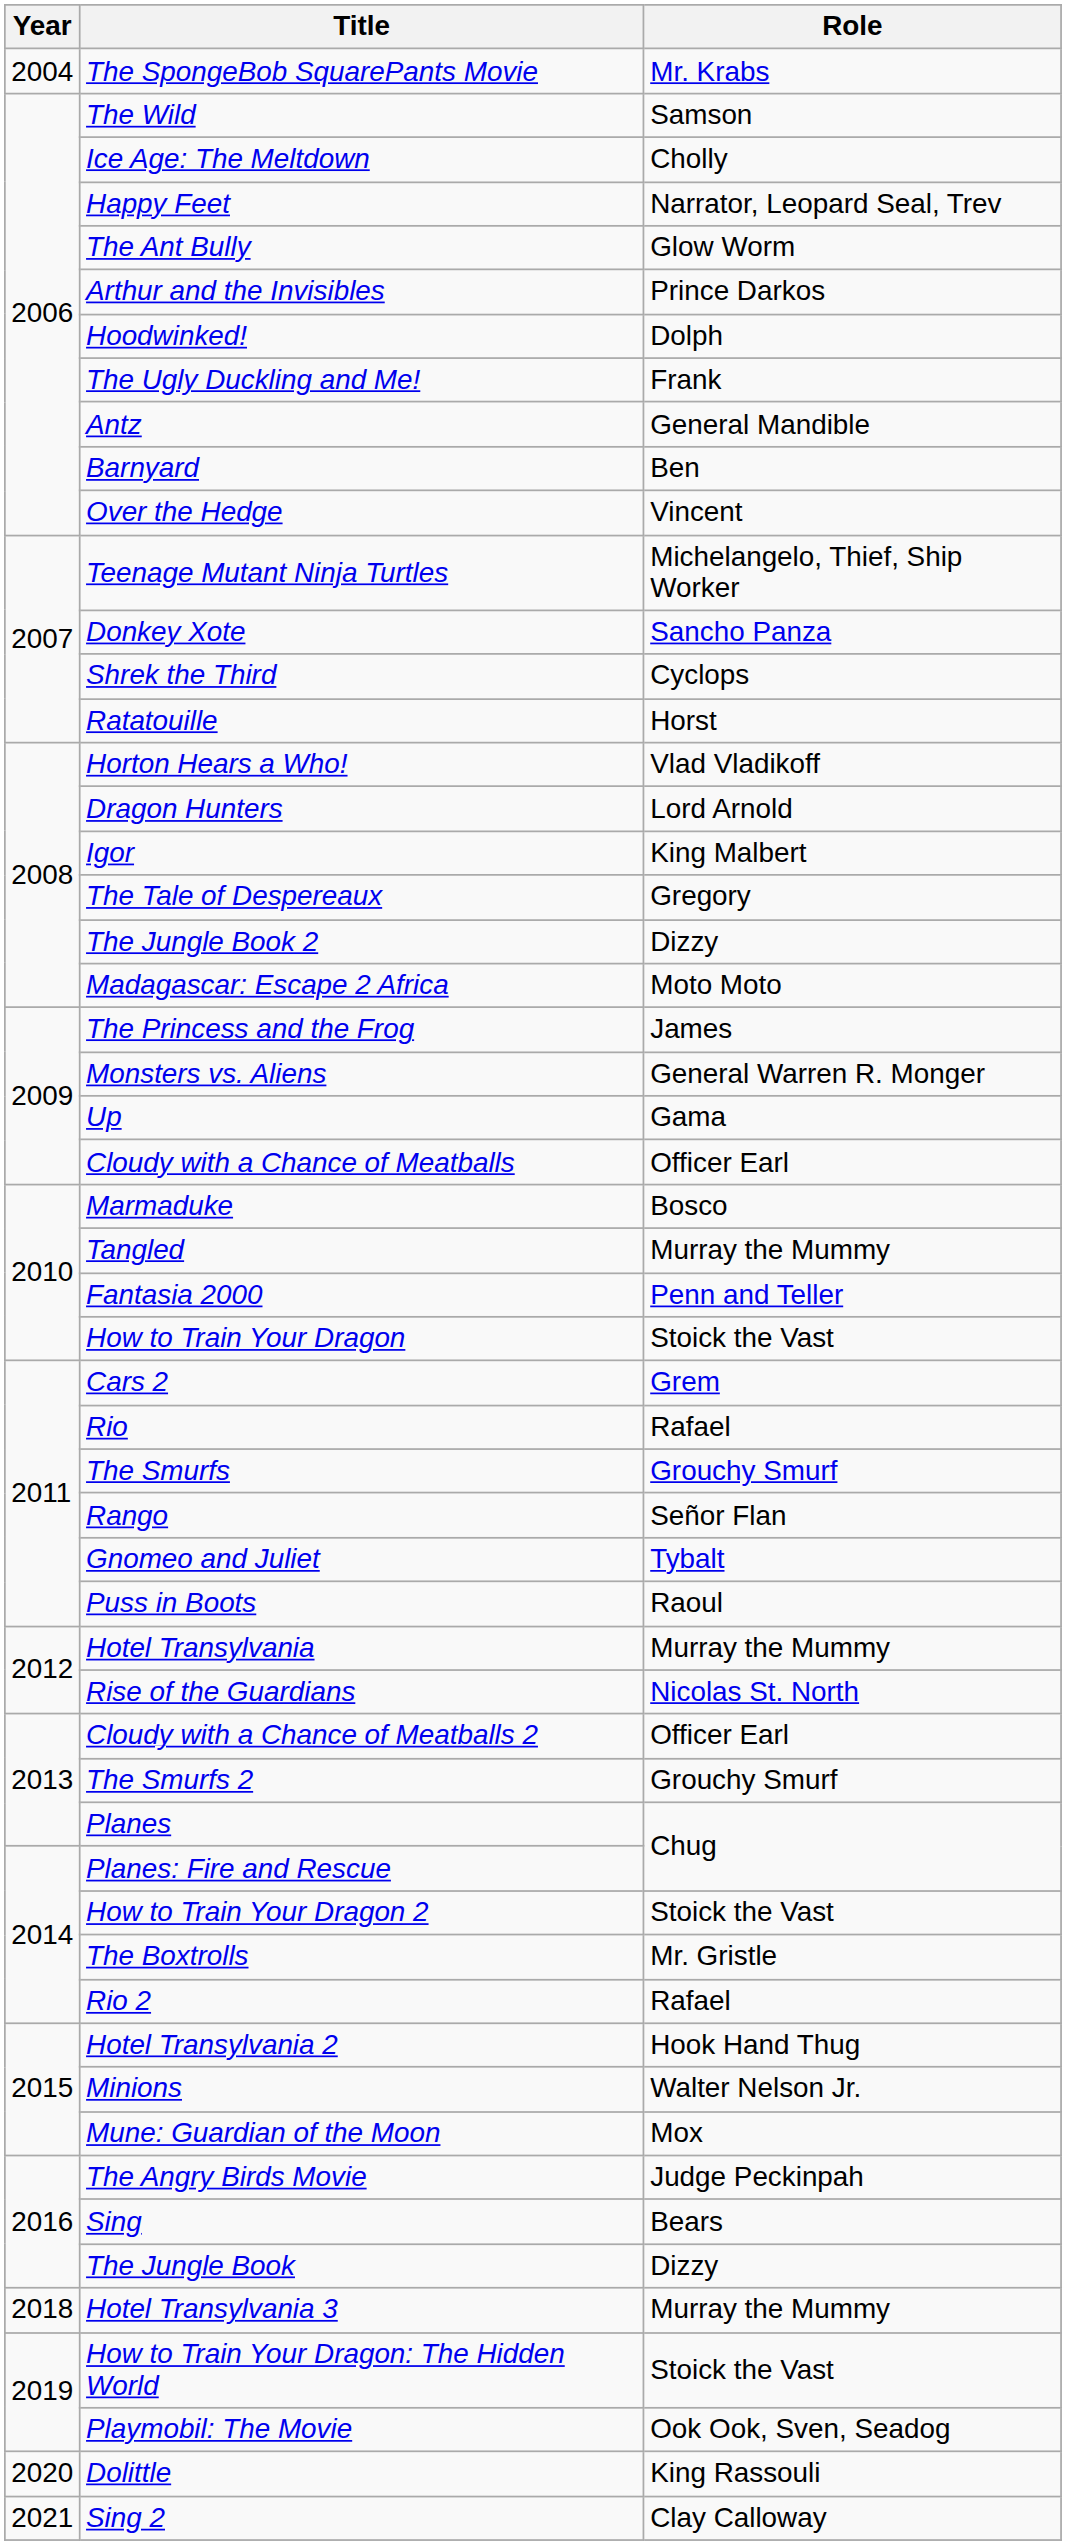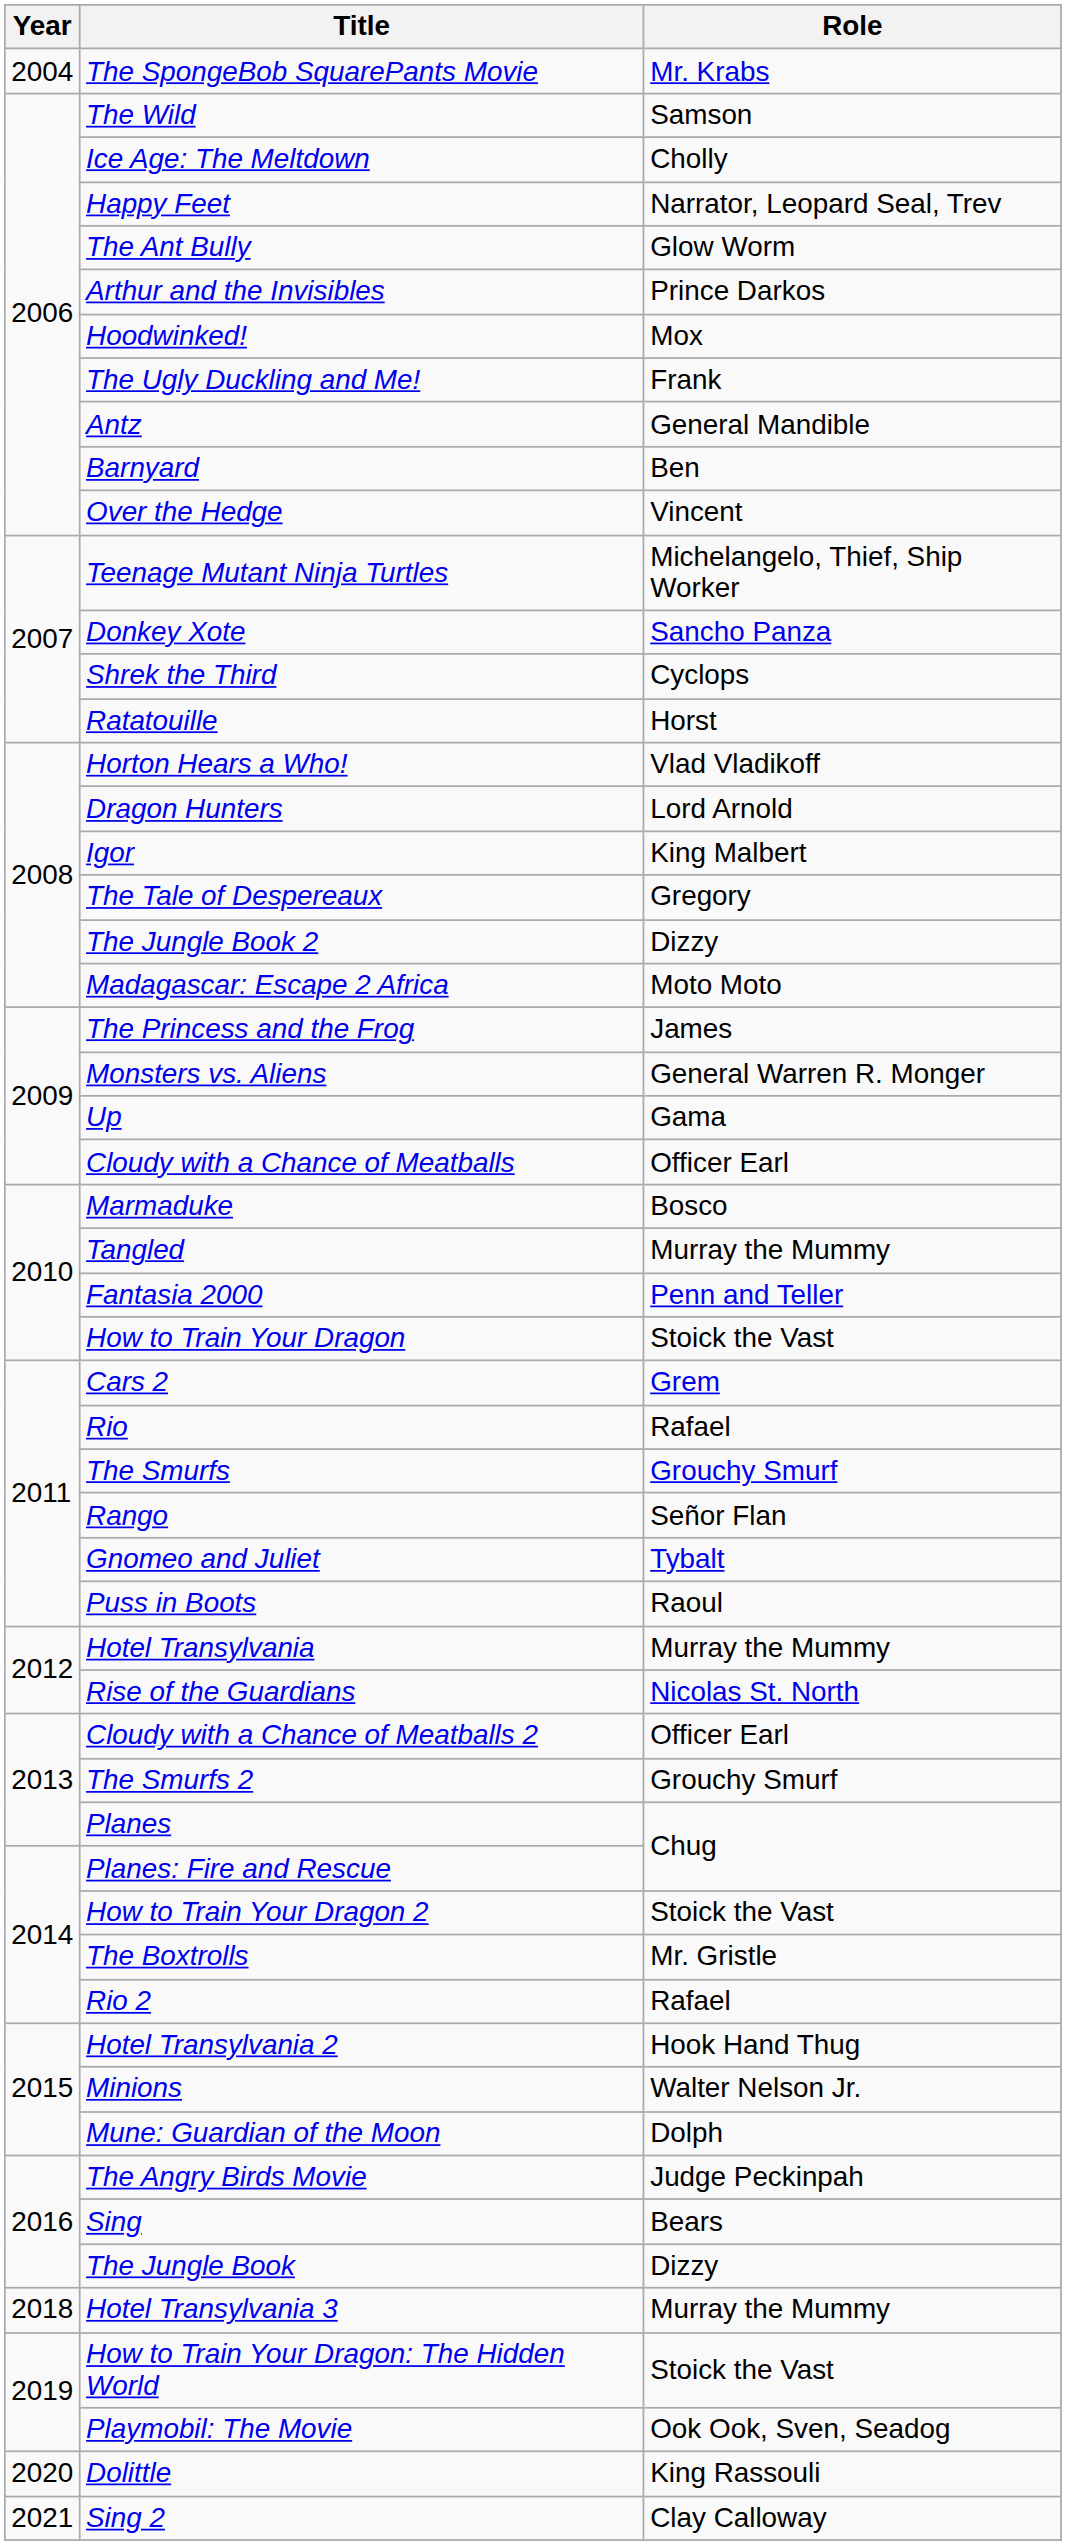 <table class="wikitable sortable">
 <tr>
 <th>Year</th>
 <th>Title</th>
 <th>Role</th>
 </tr>
 <tr>
 <td>2004</td>
 <td><em><a href='#'>The SpongeBob SquarePants Movie</a></em></td>
 <td><a href='#'>Mr. Krabs</a></td>
 </tr>
 <tr>
 <td rowspan="10">2006</td>
 <td><em><a href='#'>The Wild</a></em></td>
 <td>Samson</td>
 </tr>
 <tr>
 <td><em><a href='#'>Ice Age: The Meltdown</a></em></td>
 <td>Cholly</td>
 </tr>
 <tr>
 <td><em><a href='#'>Happy Feet</a></em></td>
 <td>Narrator, Leopard Seal, Trev</td>
 </tr>
 <tr>
 <td><em><a href='#'>The Ant Bully</a></em></td>
 <td>Glow Worm</td>
 </tr>
 <tr>
 <td><em><a href='#'>Arthur and the Invisibles</a></em></td>
 <td>Prince Darkos</td>
 </tr>
 <tr>
 <td><em><a href='#'>Hoodwinked!</a></em></td>
-<td>Dolph</td>
+<td>Mox</td>
 </tr>
 <tr>
 <td><em><a href='#'>The Ugly Duckling and Me!</a></em></td>
 <td>Frank</td>
 </tr>
 <tr>
 <td><em><a href='#'>Antz</a></em></td>
 <td>General Mandible</td>
 </tr>
 <tr>
 <td><em><a href='#'>Barnyard</a></em></td>
 <td>Ben</td>
 </tr>
 <tr>
 <td><em><a href='#'>Over the Hedge</a></em></td>
 <td>Vincent</td>
 </tr>
 <tr>
 <td rowspan=4>2007</td>
 <td><em><a href='#'>Teenage Mutant Ninja Turtles</a></em></td>
 <td>Michelangelo, Thief, Ship Worker</td>
 </tr>
 <tr>
 <td><em><a href='#'>Donkey Xote</a></em></td>
 <td><a href='#'>Sancho Panza</a></td>
 </tr>
 <tr>
 <td><em><a href='#'>Shrek the Third</a></em></td>
 <td>Cyclops</td>
 </tr>
 <tr>
 <td><em><a href='#'>Ratatouille</a></em></td>
 <td>Horst</td>
 </tr>
 <tr>
 <td rowspan="6">2008</td>
 <td><em><a href='#'>Horton Hears a Who!</a></em></td>
 <td>Vlad Vladikoff</td>
 </tr>
 <tr>
 <td><em><a href='#'>Dragon Hunters</a></em></td>
 <td>Lord Arnold</td>
 </tr>
 <tr>
 <td><em><a href='#'>Igor</a></em></td>
 <td>King Malbert</td>
 </tr>
 <tr>
 <td><em><a href='#'>The Tale of Despereaux</a></em></td>
 <td>Gregory</td>
 </tr>
 <tr>
 <td><em><a href='#'>The Jungle Book 2</a></em></td>
 <td>Dizzy</td>
 </tr>
 <tr>
 <td><em><a href='#'>Madagascar: Escape 2 Africa</a></em></td>
 <td>Moto Moto</td>
 </tr>
 <tr>
 <td rowspan=4>2009</td>
 <td><em><a href='#'>The Princess and the Frog</a></em></td>
 <td>James</td>
 </tr>
 <tr>
 <td><em><a href='#'>Monsters vs. Aliens</a></em></td>
 <td>General Warren R. Monger</td>
 </tr>
 <tr>
 <td><em><a href='#'>Up</a></em></td>
 <td>Gama</td>
 </tr>
 <tr>
 <td><em><a href='#'>Cloudy with a Chance of Meatballs</a></em></td>
 <td>Officer Earl</td>
 </tr>
 <tr>
 <td rowspan=4>2010</td>
 <td><em><a href='#'>Marmaduke</a></em></td>
 <td>Bosco</td>
 </tr>
 <tr>
 <td><em><a href='#'>Tangled</a></em></td>
 <td>Murray the Mummy</td>
 </tr>
 <tr>
 <td><em><a href='#'>Fantasia 2000</a></em></td>
 <td><a href='#'>Penn and Teller</a></td>
 </tr>
 <tr>
 <td><em><a href='#'>How to Train Your Dragon</a></em></td>
 <td>Stoick the Vast</td>
 </tr>
 <tr>
 <td rowspan=6>2011</td>
 <td><em><a href='#'>Cars 2</a></em></td>
 <td><a href='#'>Grem</a></td>
 </tr>
 <tr>
 <td><em><a href='#'>Rio</a></em></td>
 <td>Rafael</td>
 </tr>
 <tr>
 <td><em><a href='#'>The Smurfs</a></em></td>
 <td><a href='#'>Grouchy Smurf</a></td>
 </tr>
 <tr>
 <td><em><a href='#'>Rango</a></em></td>
 <td>Señor Flan</td>
 </tr>
 <tr>
 <td><em><a href='#'>Gnomeo and Juliet</a></em></td>
 <td><a href='#'>Tybalt</a></td>
 </tr>
 <tr>
 <td><em><a href='#'>Puss in Boots</a></em></td>
 <td>Raoul</td>
 </tr>
 <tr>
 <td rowspan=2>2012</td>
 <td><em><a href='#'>Hotel Transylvania</a></em></td>
 <td>Murray the Mummy</td>
 </tr>
 <tr>
 <td><em><a href='#'>Rise of the Guardians</a></em></td>
 <td><a href='#'>Nicolas St. North</a></td>
 </tr>
 <tr>
 <td rowspan=3>2013</td>
 <td><em><a href='#'>Cloudy with a Chance of Meatballs 2</a></em></td>
 <td>Officer Earl</td>
 </tr>
 <tr>
 <td><em><a href='#'>The Smurfs 2</a></em></td>
 <td>Grouchy Smurf</td>
 </tr>
 <tr>
 <td><em><a href='#'>Planes</a></em></td>
 <td rowspan=2>Chug</td>
 </tr>
 <tr>
 <td rowspan=4>2014</td>
 <td><em><a href='#'>Planes: Fire and Rescue</a></em></td>
 </tr>
 <tr>
 <td><em><a href='#'>How to Train Your Dragon 2</a></em></td>
 <td>Stoick the Vast</td>
 </tr>
 <tr>
 <td><em><a href='#'>The Boxtrolls</a></em></td>
 <td>Mr. Gristle</td>
 </tr>
 <tr>
 <td><em><a href='#'>Rio 2</a></em></td>
 <td>Rafael</td>
 </tr>
 <tr>
 <td rowspan=3>2015</td>
 <td><em><a href='#'>Hotel Transylvania 2</a></em></td>
 <td>Hook Hand Thug</td>
 </tr>
 <tr>
 <td><em><a href='#'>Minions</a></em></td>
 <td>Walter Nelson Jr.</td>
 </tr>
 <tr>
 <td><em><a href='#'>Mune: Guardian of the Moon</a></em></td>
-<td>Mox</td>
+<td>Dolph</td>
 </tr>
 <tr>
 <td rowspan="3">2016</td>
 <td><em><a href='#'>The Angry Birds Movie</a></em></td>
 <td>Judge Peckinpah</td>
 </tr>
 <tr>
 <td><em><a href='#'>Sing</a></em></td>
 <td>Bears</td>
 </tr>
 <tr>
 <td><em><a href='#'>The Jungle Book</a></em></td>
 <td>Dizzy</td>
 </tr>
 <tr>
 <td>2018</td>
 <td><em><a href='#'>Hotel Transylvania 3</a></em></td>
 <td>Murray the Mummy</td>
 </tr>
 <tr>
 <td rowspan="2">2019</td>
 <td><em><a href='#'>How to Train Your Dragon: The Hidden World</a></em></td>
 <td>Stoick the Vast</td>
 </tr>
 <tr>
 <td><em><a href='#'>Playmobil: The Movie</a></em></td>
 <td>Ook Ook, Sven, Seadog</td>
 </tr>
 <tr>
 <td>2020</td>
 <td><em><a href='#'>Dolittle</a></em></td>
 <td>King Rassouli</td>
 </tr>
 <tr>
 <td>2021</td>
 <td><em><a href='#'>Sing 2</a></em></td>
 <td>Clay Calloway</td>
 </tr>
 </table>
